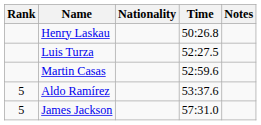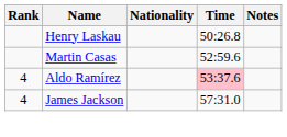 <table class="wikitable sortable" style="text-align:center">
 <tr>
 <th>Rank</th>
 <th>Name</th>
 <th>Nationality</th>
 <th>Time</th>
 <th>Notes</th>
 </tr>
 <tr>
 <td></td>
 <td align=left><a href='#'>Henry Laskau</a></td>
 <td align=left></td>
 <td>50:26.8</td>
 <td></td>
 </tr>
 <tr>
 <td></td>
-<td align=left><a href='#'>Luis Turza</a></td>
-<td align=left></td>
-<td>52:27.5</td>
-<td></td>
-</tr>
-<tr>
-<td></td>
 <td align=left><a href='#'>Martin Casas</a></td>
 <td align=left></td>
 <td>52:59.6</td>
 <td></td>
 </tr>
 <tr>
-<td>5</td>
+<td>4</td>
 <td align=left><a href='#'>Aldo Ramírez</a></td>
 <td align=left></td>
-<td>53:37.6</td>
+<td style="background: pink;">53:37.6</td>
 <td></td>
 </tr>
 <tr>
-<td>5</td>
+<td>4</td>
 <td align=left><a href='#'>James Jackson</a></td>
 <td align=left></td>
 <td>57:31.0</td>
 <td></td>
 </tr>
 </table>
